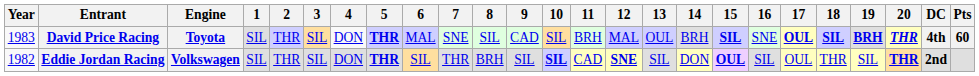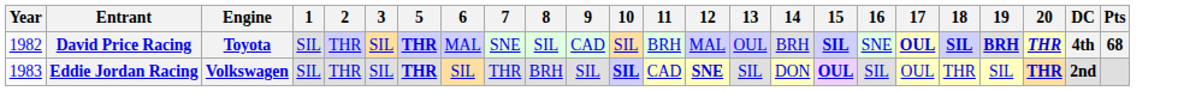 <table class="wikitable" style="text-align:center; font-size:85%">
 <tr>
 <th>Year</th>
 <th>Entrant</th>
 <th>Engine</th>
 <th>1</th>
 <th>2</th>
 <th>3</th>
-<th>4</th>
 <th>5</th>
 <th>6</th>
 <th>7</th>
 <th>8</th>
 <th>9</th>
 <th>10</th>
 <th>11</th>
 <th>12</th>
 <th>13</th>
 <th>14</th>
 <th>15</th>
 <th>16</th>
 <th>17</th>
 <th>18</th>
 <th>19</th>
 <th>20</th>
 <th>DC</th>
 <th>Pts</th>
 </tr>
 <tr>
-<td><a href='#'>1983</a></td>
+<td><a href='#'>1982</a></td>
 <th nowrap><a href='#'>David Price Racing</a></th>
 <th><a href='#'>Toyota</a></th>
 <td style="background:#DFDFDF;"><a href='#'>SIL</a><br></td>
 <td style="background:#CFCFFF;"><a href='#'>THR</a><br></td>
 <td style="background:#FFDF9F;"><a href='#'>SIL</a><br></td>
-<td><a href='#'>DON</a></td>
 <td style="background:#CFCFFF;"><strong><a href='#'>THR</a></strong><br></td>
 <td style="background:#CFCFFF;"><a href='#'>MAL</a><br></td>
 <td style="background:#DFFFDF;"><a href='#'>SNE</a><br></td>
 <td style="background:#DFFFDF;"><a href='#'>SIL</a><br></td>
 <td style="background:#DFFFDF;"><a href='#'>CAD</a><em><br></td>
 <td style="background:#FFDF9F;"><a href='#'>SIL</a><br></td>
 <td style="background:#DFFFDF;"><a href='#'>BRH</a><br></td>
 <td style="background:#CFCFFF;"><a href='#'>MAL</a><br></td>
 <td style="background:#CFCFFF;"><a href='#'>OUL</a><br></td>
 <td style="background:#DFDFDF;"><a href='#'>BRH</a><br></td>
 <td style="background:#CFCFFF;"><strong><a href='#'>SIL</a></strong><br></td>
 <td style="background:#DFFFDF;"></em><a href='#'>SNE</a><em><br></td>
 <td style="background:#FFFFBF;"><strong><a href='#'>OUL</a></strong><br></td>
 <td style="background:#CFCFFF;"><strong><a href='#'>SIL</a></strong><br></td>
 <td style="background:#DFDFDF;"><strong><a href='#'>BRH</a></strong><br></td>
 <td style="background:#FFFFBF;"><strong><em><a href='#'>THR</a></em></strong><br></td>
 <th><strong>4th</strong></th>
-<th><strong>60</strong></th>
+<th><strong>68</strong></th>
 </tr>
 <tr>
-<td><a href='#'>1982</a></td>
+<td><a href='#'>1983</a></td>
 <th nowrap><a href='#'>Eddie Jordan Racing</a></th>
 <th><a href='#'>Volkswagen</a></th>
 <td style="background:#DFDFDF;"><a href='#'>SIL</a><br></td>
 <td style="background:#DFDFDF;"><a href='#'>THR</a><br></td>
 <td style="background:#DFDFDF;"><a href='#'>SIL</a><br></td>
-<td style="background:#DFDFDF;"><a href='#'>DON</a><br></td>
 <td style="background:#DFDFDF;"><strong></em><a href='#'>THR</a><em><br></strong></td>
 <td style="background:#FFDF9F;"><a href='#'>SIL</a><br></td>
 <td style="background:#DFDFDF;"><a href='#'>THR</a><br></td>
 <td style="background:#DFDFDF;"><a href='#'>BRH</a><br></td>
 <td style="background:#DFDFDF;"><a href='#'>SIL</a><br></td>
 <td style="background:#CFCFFF;"><strong><a href='#'>SIL</a></strong><br></td>
 <td style="background:#FFFFBF;"></em><a href='#'>CAD</a><em><br></td>
 <td style="background:#FFFFBF;"><strong><a href='#'>SNE</a></strong><br></td>
 <td style="background:#DFDFDF;"><a href='#'>SIL</a><br></td>
 <td style="background:#FFFFBF;"><a href='#'>DON</a><br></td>
 <td style="background:#EFCFFF;"><strong><a href='#'>OUL</a></strong><br></td>
 <td style="background:#DFDFDF;"><a href='#'>SIL</a><br></td>
 <td style="background:#FFFFBF;"><a href='#'>OUL</a><br></td>
 <td style="background:#FFFFBF;"></em><a href='#'>THR</a><em><br></td>
 <td style="background:#FFFFBF;"></em><a href='#'>SIL</a><em><br></td>
 <td style="background:#FFDF9F;"><strong><a href='#'>THR</a><br></strong></td>
 <td style="background:#DFDFDF;"><strong>2nd</strong></td>
 <td style="background:#DFDFDF;"></td>
 </tr>
 </table>
